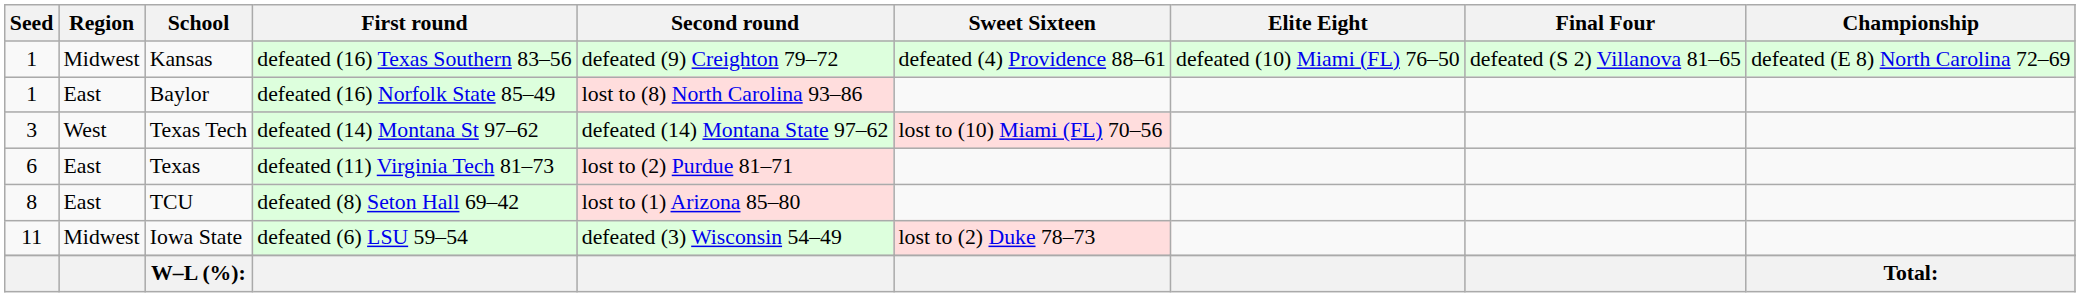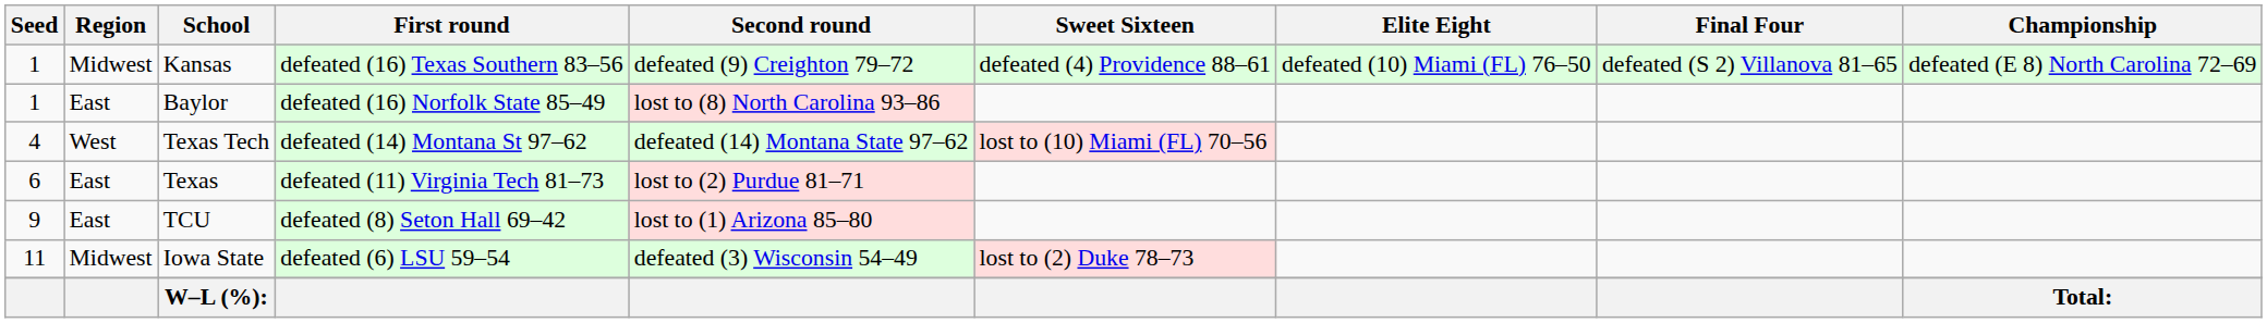 <table class="sortable wikitable" style="white-space:nowrap; font-size:90%">
 <tr>
 <th>Seed</th>
 <th>Region</th>
 <th>School</th>
 <th>First round</th>
 <th>Second round</th>
 <th>Sweet Sixteen</th>
 <th>Elite Eight</th>
 <th>Final Four</th>
 <th>Championship</th>
 </tr>
 <tr>
 <td align=center>1</td>
 <td>Midwest</td>
 <td>Kansas</td>
 <td style="background:#ddffdd;">defeated (16) <a href='#'>Texas Southern</a> 83–56</td>
 <td style="background:#ddffdd;">defeated (9) <a href='#'>Creighton</a> 79–72</td>
 <td style="background:#ddffdd;">defeated (4) <a href='#'>Providence</a> 88–61</td>
 <td style="background:#ddffdd;">defeated (10) <a href='#'>Miami (FL)</a> 76–50</td>
 <td style="background:#ddffdd;">defeated (S 2) <a href='#'>Villanova</a> 81–65</td>
 <td style="background:#ddffdd;">defeated (E 8) <a href='#'>North Carolina</a> 72–69</td>
 </tr>
 <tr>
 <td align=center>1</td>
 <td>East</td>
 <td>Baylor</td>
 <td style="background:#ddffdd;">defeated (16) <a href='#'>Norfolk State</a> 85–49</td>
 <td style="background:#ffdddd;">lost to (8) <a href='#'>North Carolina</a> 93–86</td>
 <td></td>
 <td></td>
 <td></td>
 <td></td>
 </tr>
 <tr>
-<td align=center>3</td>
+<td align=center>4</td>
 <td>West</td>
 <td>Texas Tech</td>
 <td style="background:#ddffdd;">defeated (14) <a href='#'>Montana St</a> 97–62</td>
 <td style="background:#ddffdd;">defeated (14) <a href='#'>Montana State</a> 97–62</td>
 <td style="background:#ffdddd;">lost to (10) <a href='#'>Miami (FL)</a> 70–56</td>
 <td></td>
 <td></td>
 <td></td>
 </tr>
 <tr>
 <td align=center>6</td>
 <td>East</td>
 <td>Texas</td>
 <td style="background:#ddffdd;">defeated (11) <a href='#'>Virginia Tech</a> 81–73</td>
 <td style="background:#ffdddd;">lost to (2) <a href='#'>Purdue</a> 81–71</td>
 <td></td>
 <td></td>
 <td></td>
 <td></td>
 </tr>
 <tr>
-<td align=center>8</td>
+<td align=center>9</td>
 <td>East</td>
 <td>TCU</td>
 <td style="background:#ddffdd;">defeated (8) <a href='#'>Seton Hall</a> 69–42</td>
 <td style="background:#ffdddd;">lost to (1) <a href='#'>Arizona</a> 85–80</td>
 <td></td>
 <td></td>
 <td></td>
 <td></td>
 </tr>
 <tr>
 <td align=center>11</td>
 <td>Midwest</td>
 <td>Iowa State</td>
 <td style="background:#ddffdd;">defeated (6) <a href='#'>LSU</a> 59–54</td>
 <td style="background:#ddffdd;">defeated (3) <a href='#'>Wisconsin</a> 54–49</td>
 <td style="background:#ffdddd;">lost to (2) <a href='#'>Duke</a> 78–73</td>
 <td></td>
 <td></td>
 <td></td>
 </tr>
 <tr>
 </tr>
 <tr>
 <th></th>
 <th></th>
 <th>W–L (%):</th>
 <th></th>
 <th></th>
 <th></th>
 <th></th>
 <th></th>
 <th> Total: </th>
 </tr>
 </table>
